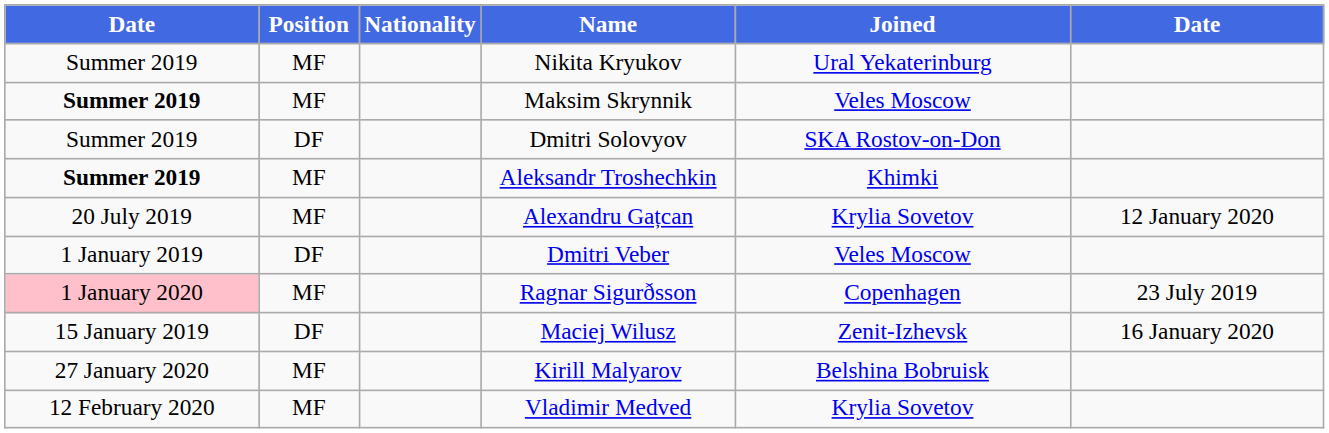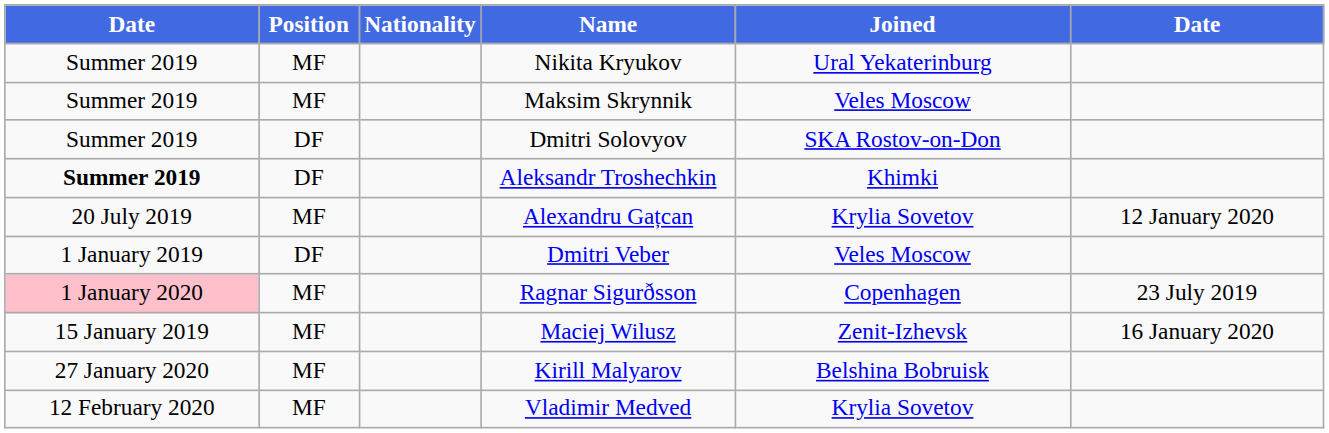 <table class="wikitable"  style="text-align:center; font-size:90%; ">
 <tr>
 <th style="background:#4169E1; color:white; width:150px;">Date</th>
 <th style="background:#4169E1; color:white; width:55px;">Position</th>
 <th style="background:#4169E1; color:white; width:55px;">Nationality</th>
 <th style="background:#4169E1; color:white; width:150px;">Name</th>
 <th style="background:#4169E1; color:white; width:200px;">Joined</th>
 <th style="background:#4169E1; color:white; width:150px;">Date</th>
 </tr>
 <tr>
 <td>Summer 2019</td>
 <td>MF</td>
 <td></td>
 <td>Nikita Kryukov</td>
 <td><a href='#'>Ural Yekaterinburg</a></td>
 <td></td>
 </tr>
 <tr>
-<td><strong>Summer 2019</strong></td>
+<td>Summer 2019</td>
 <td>MF</td>
 <td></td>
 <td>Maksim Skrynnik</td>
 <td><a href='#'>Veles Moscow</a></td>
 <td></td>
 </tr>
 <tr>
 <td>Summer 2019</td>
 <td>DF</td>
 <td></td>
 <td>Dmitri Solovyov</td>
 <td><a href='#'>SKA Rostov-on-Don</a></td>
 <td></td>
 </tr>
 <tr>
 <td><strong>Summer 2019</strong></td>
-<td>MF</td>
+<td>DF</td>
 <td></td>
 <td><a href='#'>Aleksandr Troshechkin</a></td>
 <td><a href='#'>Khimki</a></td>
 <td></td>
 </tr>
 <tr>
 <td>20 July 2019</td>
 <td>MF</td>
 <td></td>
 <td><a href='#'>Alexandru Gațcan</a></td>
 <td><a href='#'>Krylia Sovetov</a></td>
 <td>12 January 2020</td>
 </tr>
 <tr>
 <td>1 January 2019</td>
 <td>DF</td>
 <td></td>
 <td><a href='#'>Dmitri Veber</a></td>
 <td><a href='#'>Veles Moscow</a></td>
 <td></td>
 </tr>
 <tr>
 <td style="background: pink;">1 January 2020</td>
 <td>MF</td>
 <td></td>
 <td><a href='#'>Ragnar Sigurðsson</a></td>
 <td><a href='#'>Copenhagen</a></td>
 <td>23 July 2019</td>
 </tr>
 <tr>
 <td>15 January 2019</td>
-<td>DF</td>
+<td>MF</td>
 <td></td>
 <td><a href='#'>Maciej Wilusz</a></td>
 <td><a href='#'>Zenit-Izhevsk</a></td>
 <td>16 January 2020</td>
 </tr>
 <tr>
 <td>27 January 2020</td>
 <td>MF</td>
 <td></td>
 <td><a href='#'>Kirill Malyarov</a></td>
 <td><a href='#'>Belshina Bobruisk</a></td>
 <td></td>
 </tr>
 <tr>
 <td>12 February 2020</td>
 <td>MF</td>
 <td></td>
 <td><a href='#'>Vladimir Medved</a></td>
 <td><a href='#'>Krylia Sovetov</a></td>
 <td></td>
 </tr>
 </table>
